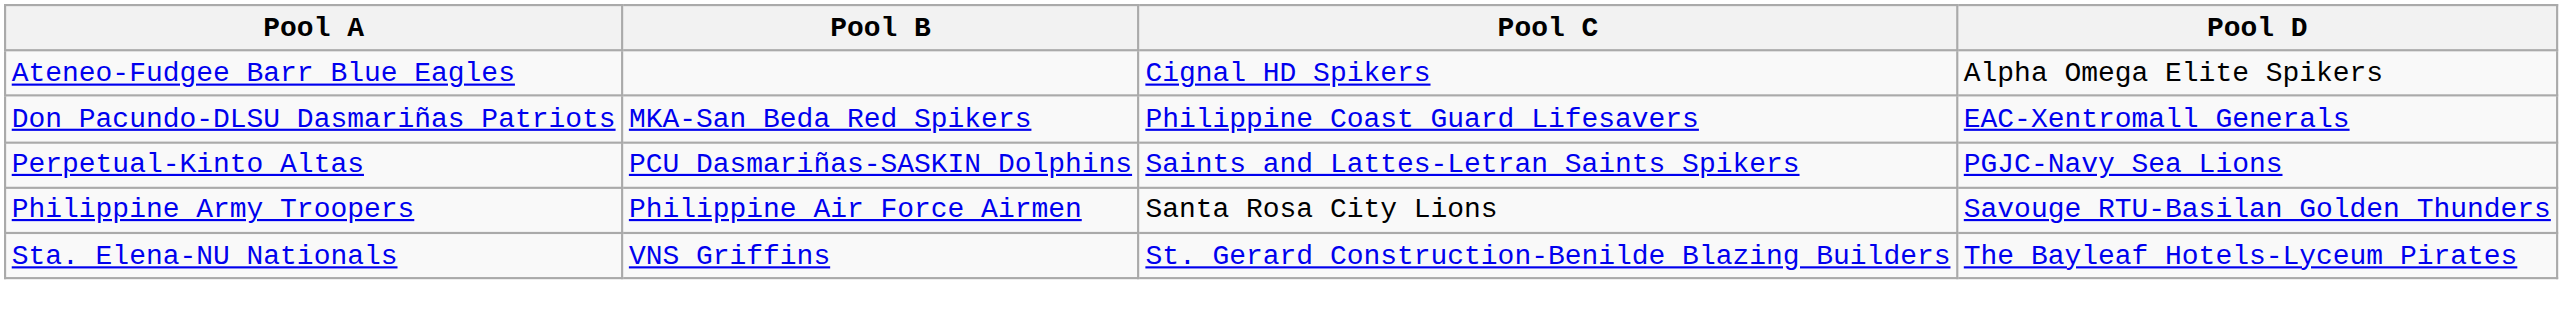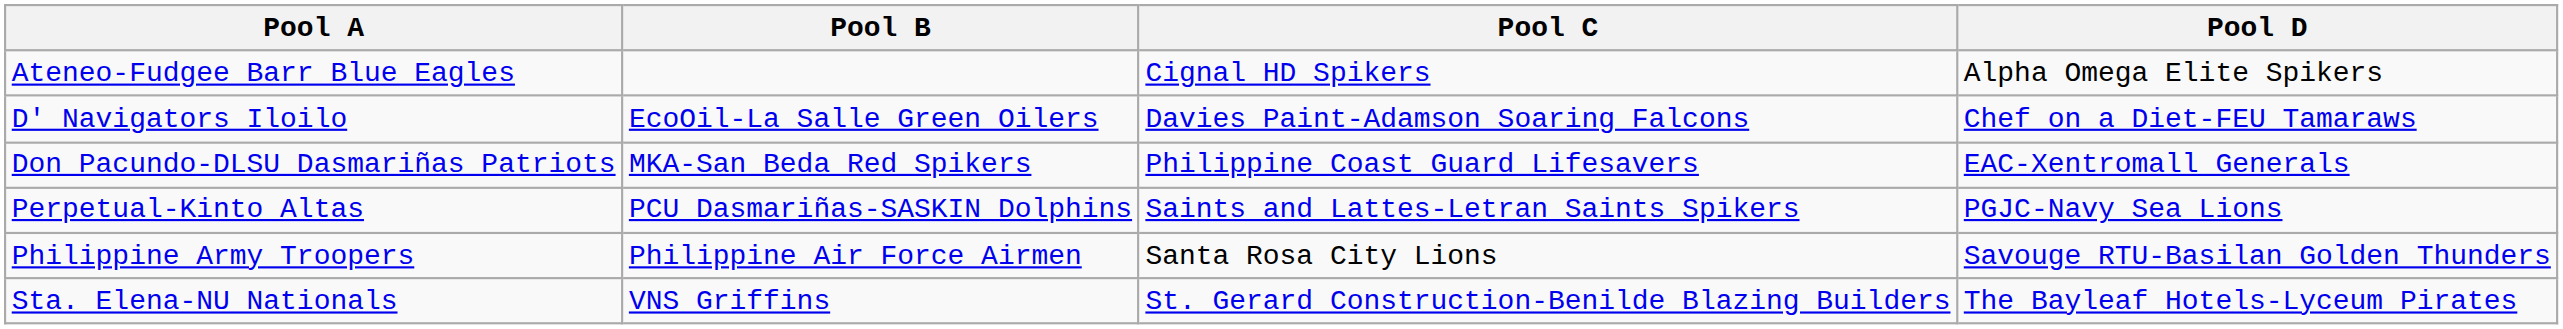 <table class="wikitable" width=500 style="white-space:nowrap">
 <tr>
 <th width=50%>Pool A</th>
 <th width=50%>Pool B</th>
 <th width=50%>Pool C</th>
 <th width=50%>Pool D</th>
 </tr>
 <tr>
 <td><a href='#'>Ateneo-Fudgee Barr Blue Eagles</a></td>
 <td></td>
 <td><a href='#'>Cignal HD Spikers</a></td>
 <td>Alpha Omega Elite Spikers</td>
+</tr>
+<tr>
+<td><a href='#'>D' Navigators Iloilo</a></td>
+<td><a href='#'>EcoOil-La Salle Green Oilers</a></td>
+<td><a href='#'>Davies Paint-Adamson Soaring Falcons</a></td>
+<td><a href='#'>Chef on a Diet-FEU Tamaraws</a></td>
 </tr>
 <tr>
 <td><a href='#'>Don Pacundo-DLSU Dasmariñas Patriots</a></td>
 <td><a href='#'>MKA-San Beda Red Spikers</a></td>
 <td><a href='#'>Philippine Coast Guard Lifesavers</a></td>
 <td><a href='#'>EAC-Xentromall Generals</a></td>
 </tr>
 <tr>
 <td><a href='#'>Perpetual-Kinto Altas</a></td>
 <td><a href='#'>PCU Dasmariñas-SASKIN Dolphins</a></td>
 <td><a href='#'>Saints and Lattes-Letran Saints Spikers</a></td>
 <td><a href='#'>PGJC-Navy Sea Lions</a></td>
 </tr>
 <tr>
 <td><a href='#'>Philippine Army Troopers</a></td>
 <td><a href='#'>Philippine Air Force Airmen</a></td>
 <td>Santa Rosa City Lions</td>
 <td><a href='#'>Savouge RTU-Basilan Golden Thunders</a></td>
 </tr>
 <tr>
 <td><a href='#'>Sta. Elena-NU Nationals</a></td>
 <td><a href='#'>VNS Griffins</a></td>
 <td><a href='#'>St. Gerard Construction-Benilde Blazing Builders</a></td>
 <td><a href='#'>The Bayleaf Hotels-Lyceum Pirates</a></td>
 </tr>
 </table>
